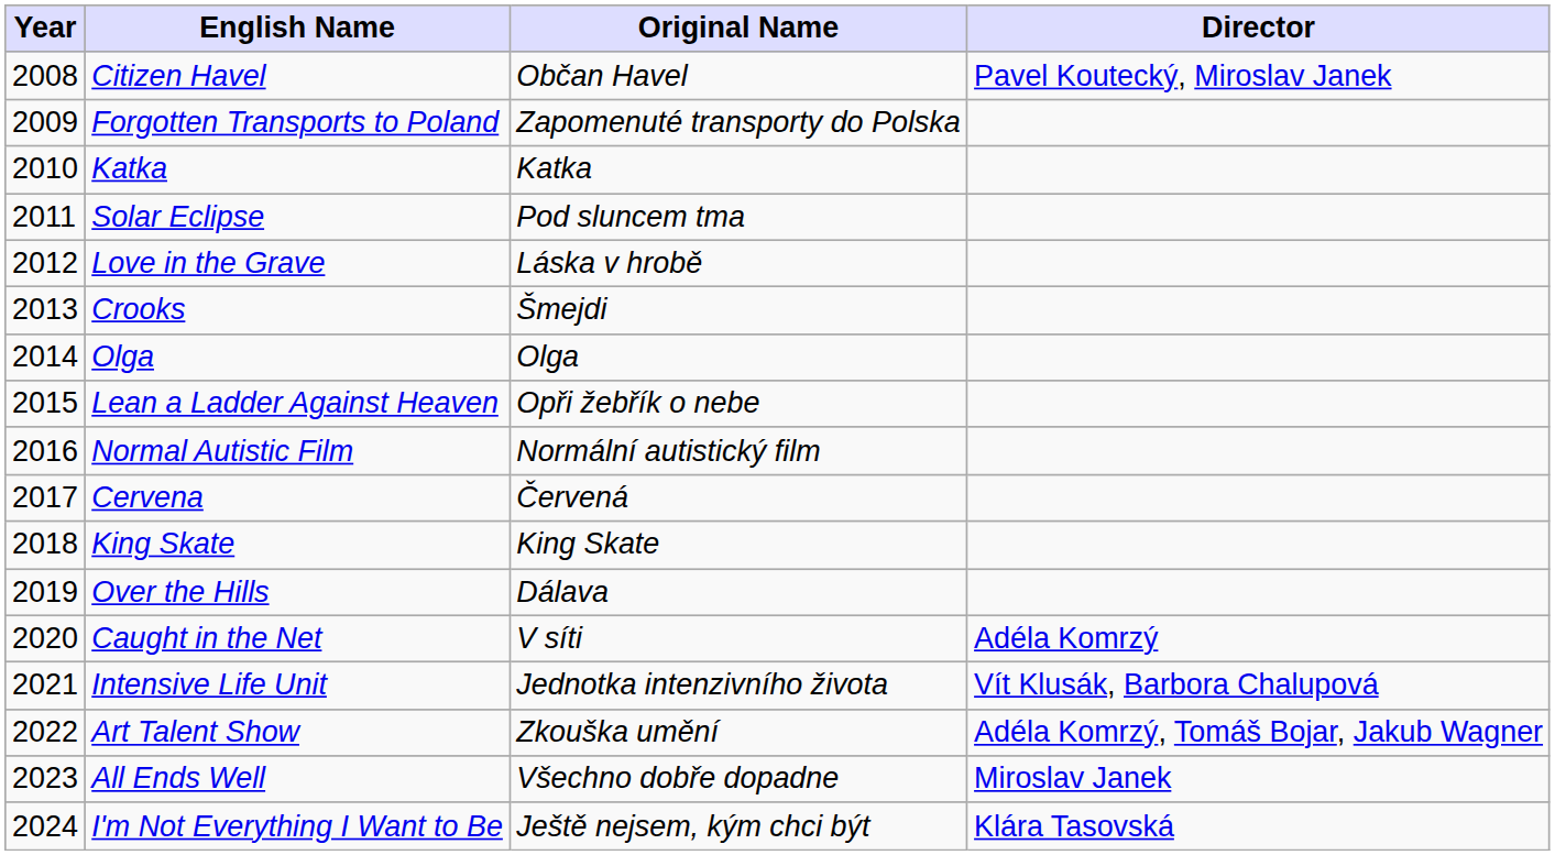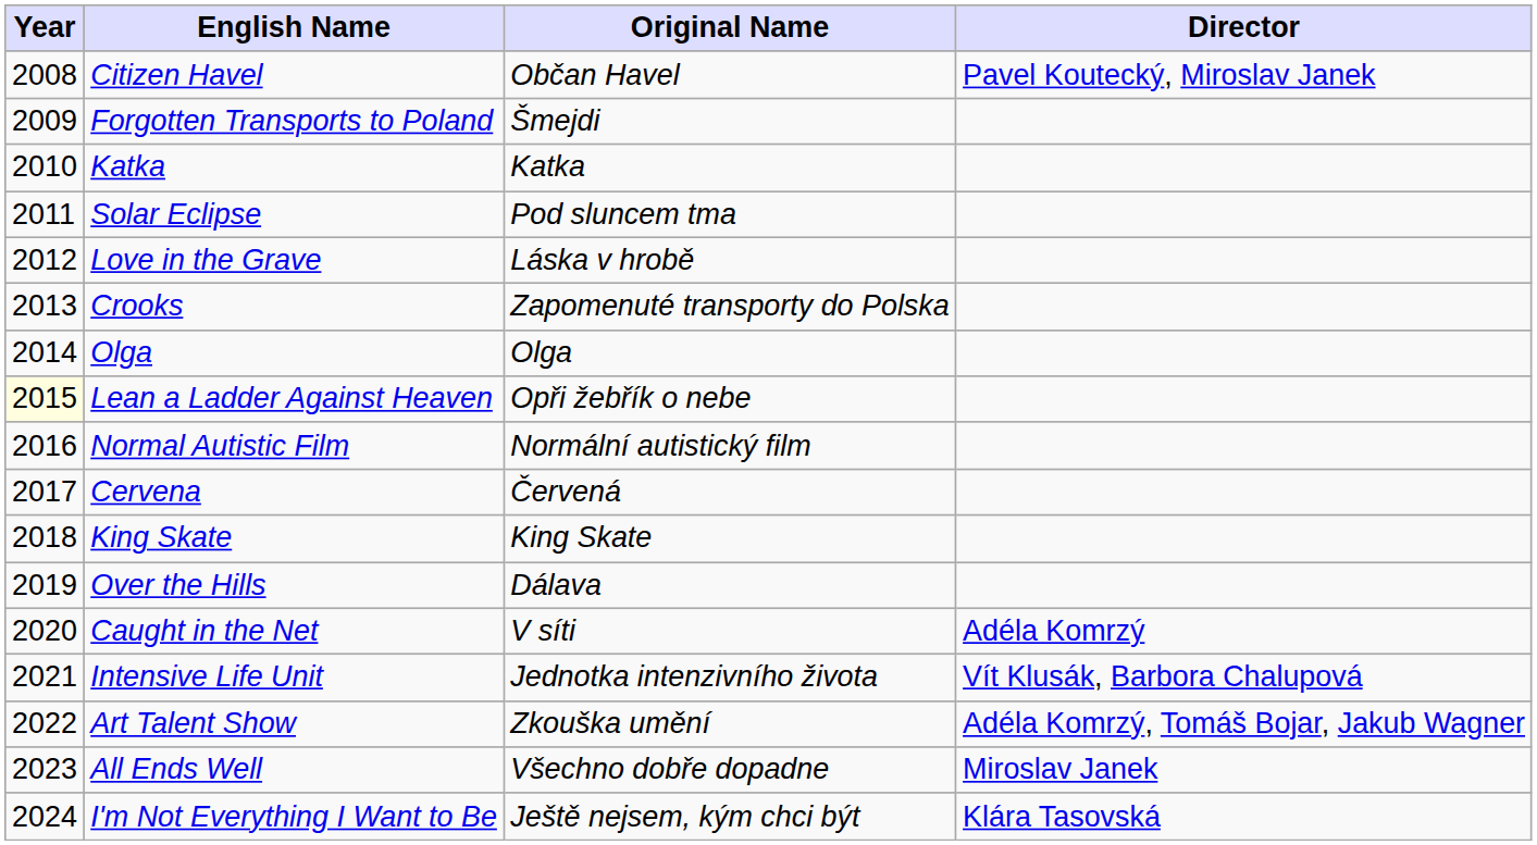 <table class="wikitable sortable">
 <tr>
 <th style="background:#DDDDFF;">Year</th>
 <th style="background:#DDDDFF;">English Name</th>
 <th style="background:#DDDDFF;">Original Name</th>
 <th style="background:#DDDDFF;">Director</th>
 </tr>
 <tr>
 <td>2008</td>
 <td><em><a href='#'>Citizen Havel</a></em></td>
 <td><em>Občan Havel</em></td>
 <td><a href='#'>Pavel Koutecký</a>, <a href='#'>Miroslav Janek</a></td>
 </tr>
 <tr>
 <td>2009</td>
 <td><em><a href='#'>Forgotten Transports to Poland</a></em></td>
-<td><em>Zapomenuté transporty do Polska</em></td>
+<td><em>Šmejdi</em></td>
 <td></td>
 </tr>
 <tr>
 <td>2010</td>
 <td><em><a href='#'>Katka</a></em></td>
 <td><em>Katka</em></td>
 <td></td>
 </tr>
 <tr>
 <td>2011</td>
 <td><em><a href='#'>Solar Eclipse</a></em></td>
 <td><em>Pod sluncem tma</em></td>
 <td></td>
 </tr>
 <tr>
 <td>2012</td>
 <td><em><a href='#'>Love in the Grave</a></em></td>
 <td><em>Láska v hrobě</em></td>
 <td></td>
 </tr>
 <tr>
 <td>2013</td>
 <td><em><a href='#'>Crooks</a></em></td>
-<td><em>Šmejdi</em></td>
+<td><em>Zapomenuté transporty do Polska</em></td>
 <td></td>
 </tr>
 <tr>
 <td>2014</td>
 <td><em><a href='#'>Olga</a></em></td>
 <td><em>Olga</em></td>
 <td></td>
 </tr>
 <tr>
-<td>2015</td>
+<td style="background: lightyellow;">2015</td>
 <td><em><a href='#'>Lean a Ladder Against Heaven</a></em></td>
 <td><em>Opři žebřík o nebe</em></td>
 <td></td>
 </tr>
 <tr>
 <td>2016</td>
 <td><em><a href='#'>Normal Autistic Film</a></em></td>
 <td><em>Normální autistický film</em></td>
 <td></td>
 </tr>
 <tr>
 <td>2017</td>
 <td><em><a href='#'>Cervena</a></em></td>
 <td><em>Červená</em></td>
 <td></td>
 </tr>
 <tr>
 <td>2018</td>
 <td><em><a href='#'>King Skate</a></em></td>
 <td><em>King Skate</em></td>
 <td></td>
 </tr>
 <tr>
 <td>2019</td>
 <td><em><a href='#'>Over the Hills</a></em></td>
 <td><em>Dálava</em></td>
 <td></td>
 </tr>
 <tr>
 <td>2020</td>
 <td><em><a href='#'>Caught in the Net</a></em></td>
 <td><em>V síti</em></td>
 <td><a href='#'>Adéla Komrzý</a></td>
 </tr>
 <tr>
 <td>2021</td>
 <td><em><a href='#'>Intensive Life Unit</a></em></td>
 <td><em>Jednotka intenzivního života</em></td>
 <td><a href='#'>Vít Klusák</a>, <a href='#'>Barbora Chalupová</a></td>
 </tr>
 <tr>
 <td>2022</td>
 <td><em><a href='#'>Art Talent Show</a></em></td>
 <td><em>Zkouška umění</em></td>
 <td><a href='#'>Adéla Komrzý</a>, <a href='#'>Tomáš Bojar</a>, <a href='#'>Jakub Wagner</a></td>
 </tr>
 <tr>
 <td>2023</td>
 <td><em><a href='#'>All Ends Well</a></em></td>
 <td><em>Všechno dobře dopadne</em></td>
 <td><a href='#'>Miroslav Janek</a></td>
 </tr>
 <tr>
 <td>2024</td>
 <td><em><a href='#'>I'm Not Everything I Want to Be</a></em></td>
 <td><em>Ještě nejsem, kým chci být</em></td>
 <td><a href='#'>Klára Tasovská</a></td>
 </tr>
 </table>
